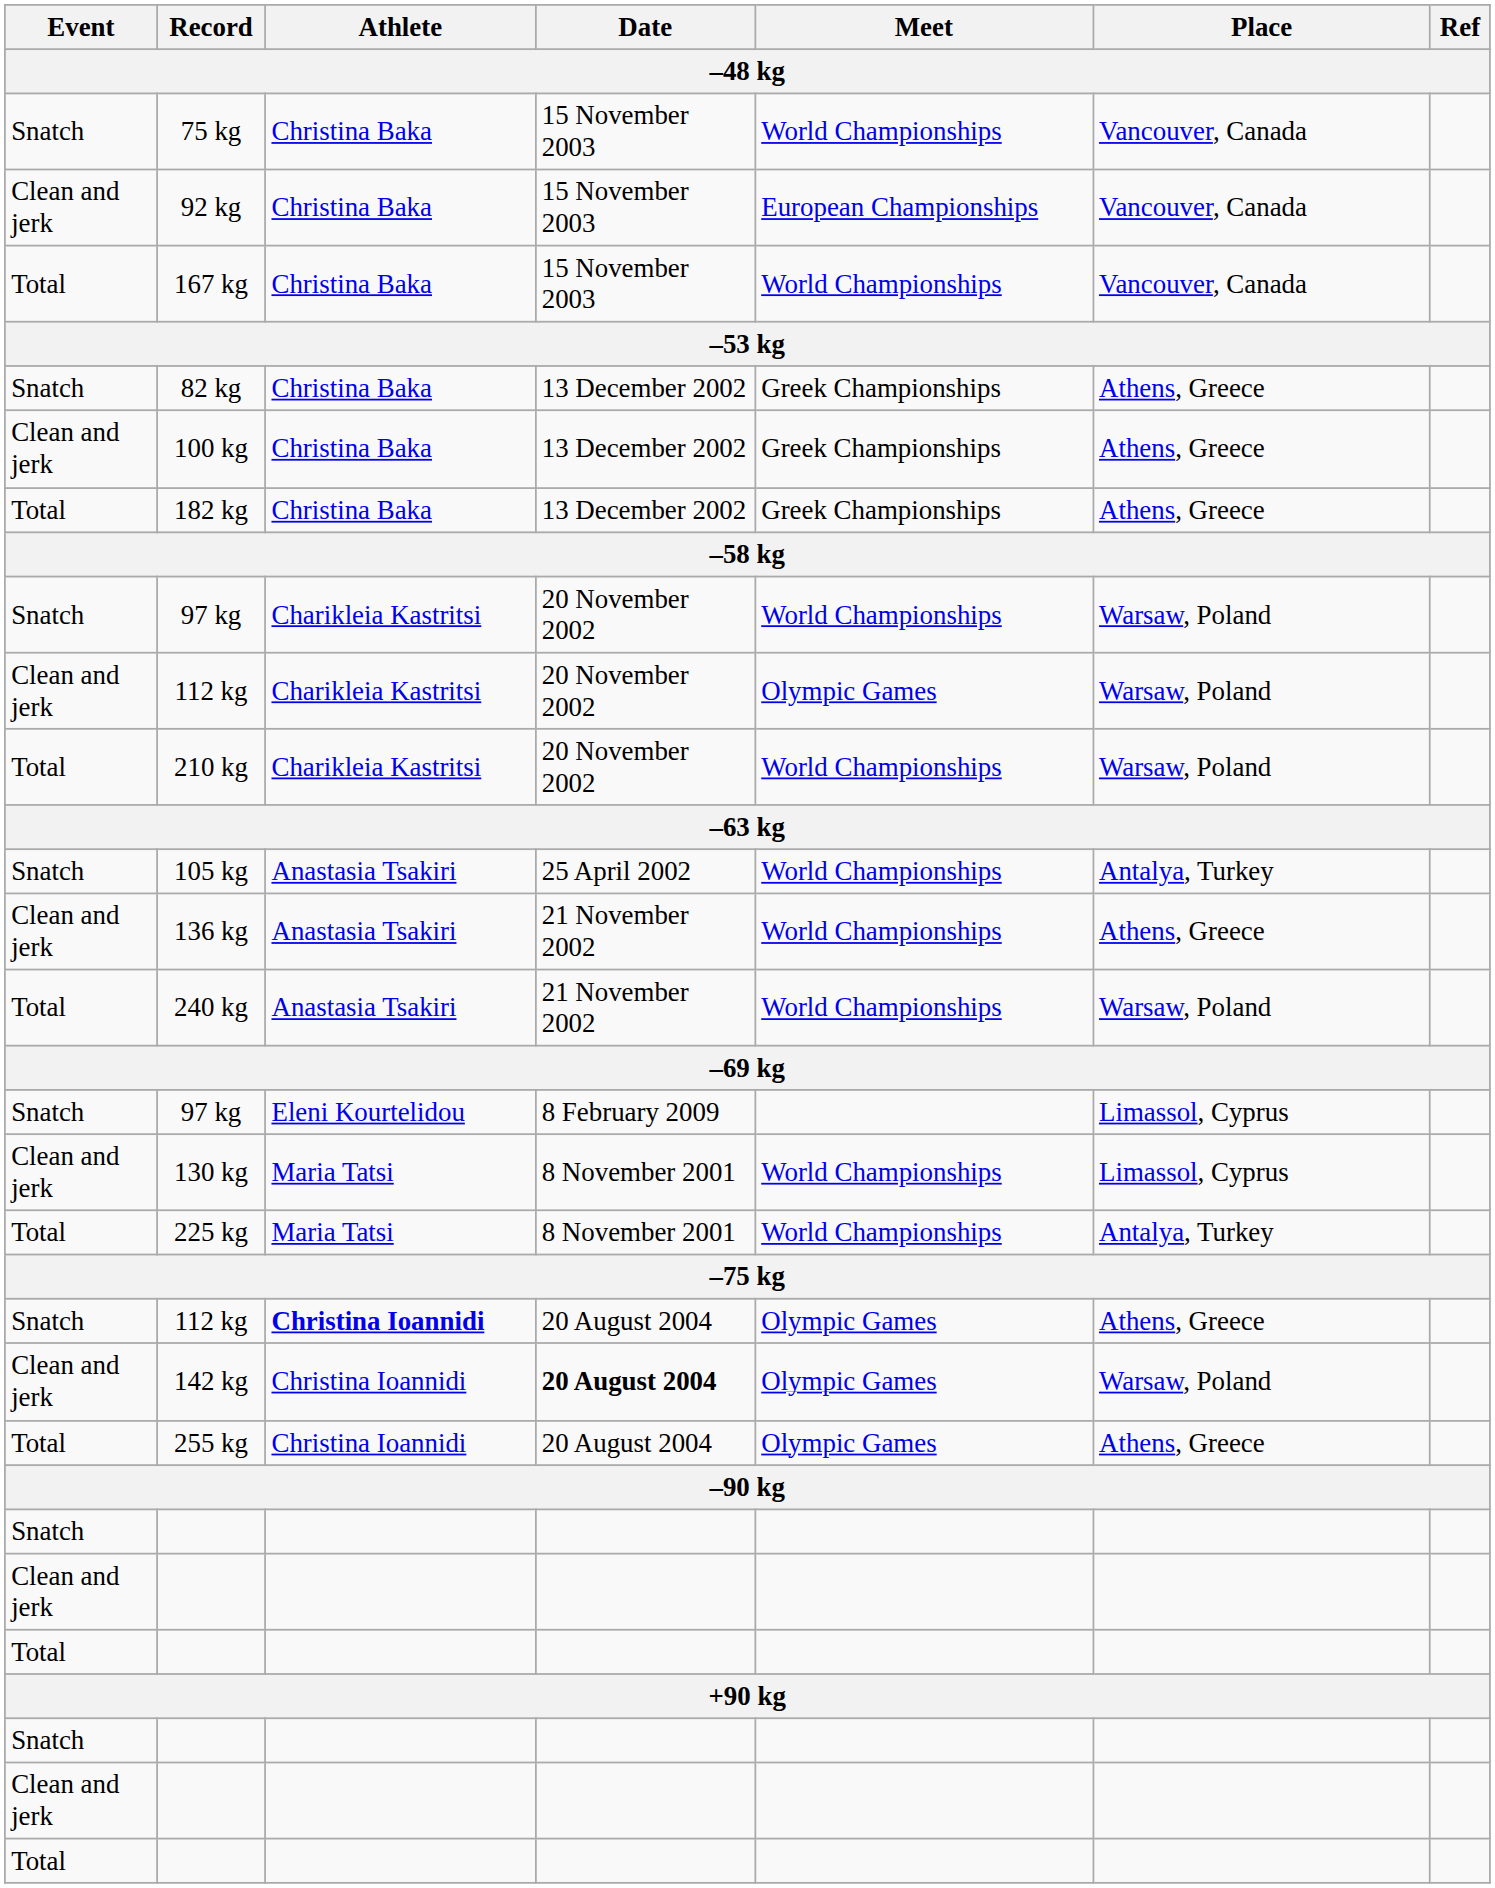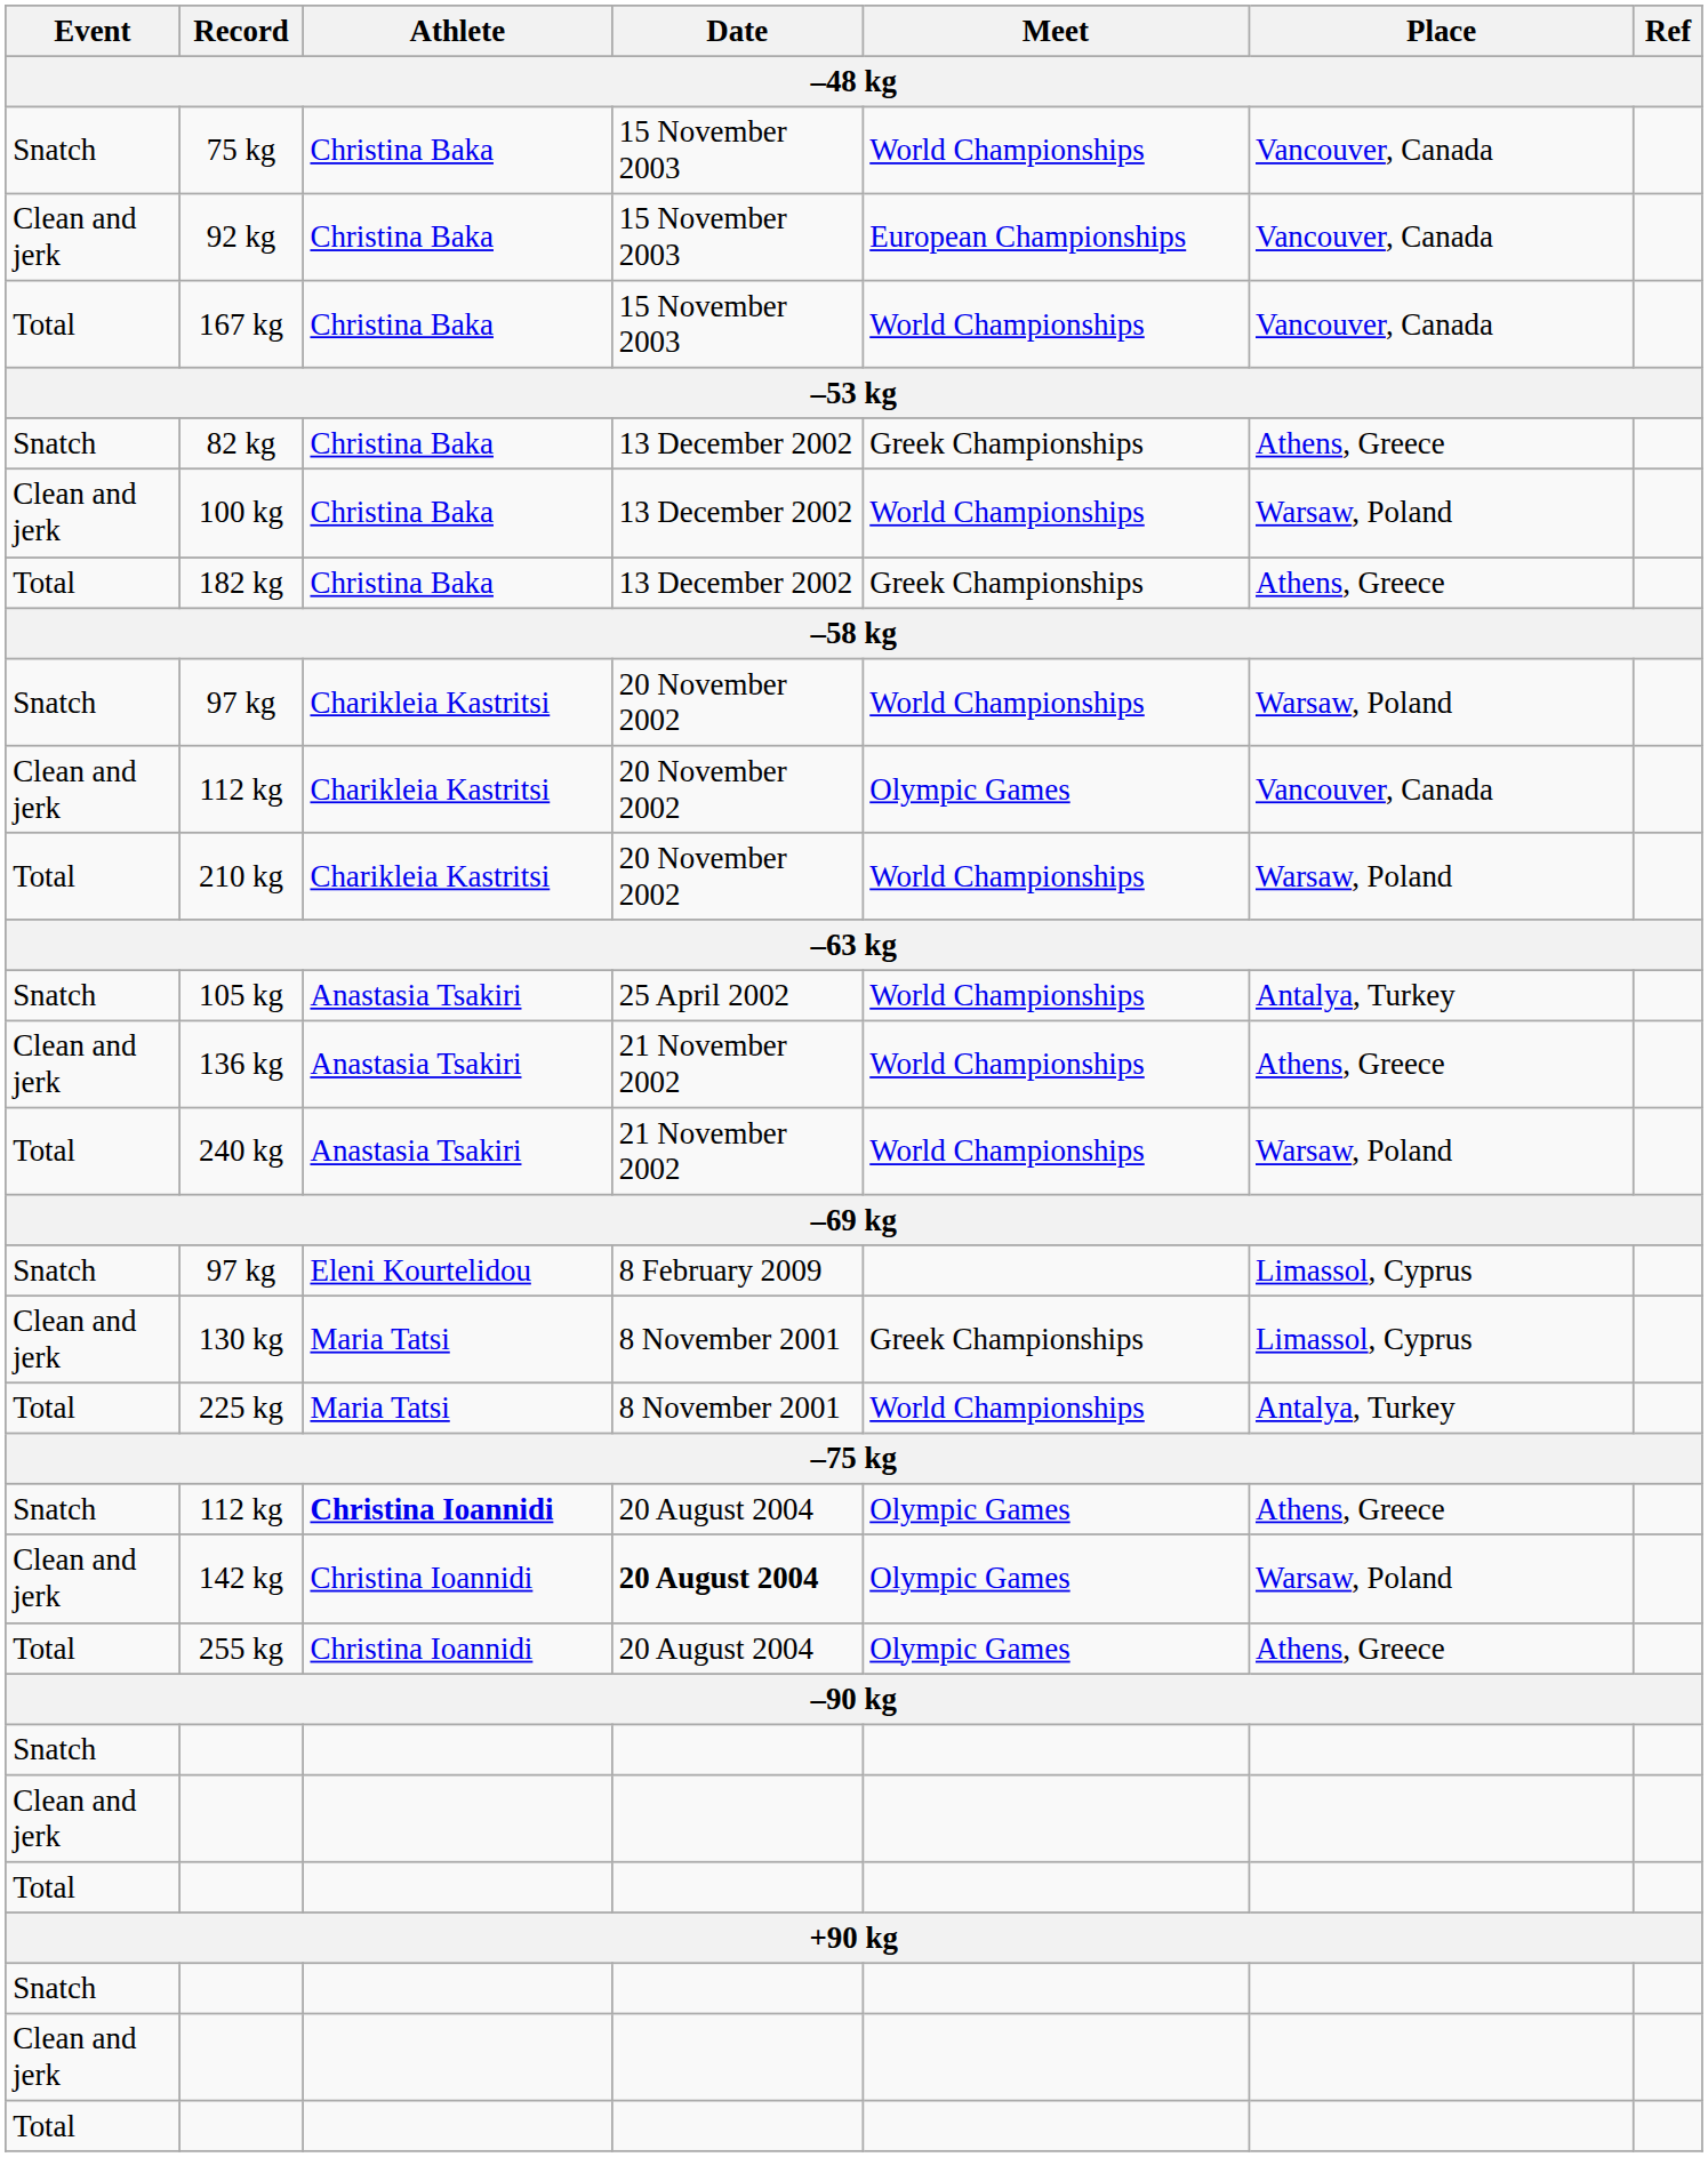 <table class="wikitable" style="font-size:95%; width: 95%;">
 <tr>
 <th width=9%>Event</th>
 <th width=6%>Record</th>
 <th width=16%>Athlete</th>
 <th width=13%>Date</th>
 <th width=20%>Meet</th>
 <th width=20%>Place</th>
 <th width=3%>Ref</th>
 </tr>
 <tr bgcolor="#DDDDDD">
 <th colspan="7">–48 kg</th>
 </tr>
 <tr>
 <td>Snatch</td>
 <td align="center">75 kg</td>
 <td><a href='#'>Christina Baka</a></td>
 <td>15 November 2003</td>
 <td><a href='#'>World Championships</a></td>
 <td><a href='#'>Vancouver</a>, Canada</td>
 <td></td>
 </tr>
 <tr>
 <td>Clean and jerk</td>
 <td align="center">92 kg</td>
 <td><a href='#'>Christina Baka</a></td>
 <td>15 November 2003</td>
 <td><a href='#'>European Championships</a></td>
 <td><a href='#'>Vancouver</a>, Canada</td>
 <td></td>
 </tr>
 <tr>
 <td>Total</td>
 <td align="center">167 kg</td>
 <td><a href='#'>Christina Baka</a></td>
 <td>15 November 2003</td>
 <td><a href='#'>World Championships</a></td>
 <td><a href='#'>Vancouver</a>, Canada</td>
 <td></td>
 </tr>
 <tr bgcolor="#DDDDDD">
 <th colspan="7">–53 kg</th>
 </tr>
 <tr>
 <td>Snatch</td>
 <td align="center">82 kg</td>
 <td><a href='#'>Christina Baka</a></td>
 <td>13 December 2002</td>
 <td>Greek Championships</td>
 <td><a href='#'>Athens</a>, Greece</td>
 <td></td>
 </tr>
 <tr>
 <td>Clean and jerk</td>
 <td align="center">100 kg</td>
 <td><a href='#'>Christina Baka</a></td>
 <td>13 December 2002</td>
-<td>Greek Championships</td>
-<td><a href='#'>Athens</a>, Greece</td>
+<td><a href='#'>World Championships</a></td>
+<td><a href='#'>Warsaw</a>, Poland</td>
 <td></td>
 </tr>
 <tr>
 <td>Total</td>
 <td align="center">182 kg</td>
 <td><a href='#'>Christina Baka</a></td>
 <td>13 December 2002</td>
 <td>Greek Championships</td>
 <td><a href='#'>Athens</a>, Greece</td>
 <td></td>
 </tr>
 <tr bgcolor="#DDDDDD">
 <th colspan="7">–58 kg</th>
 </tr>
 <tr>
 <td>Snatch</td>
 <td align="center">97 kg</td>
 <td><a href='#'>Charikleia Kastritsi</a></td>
 <td>20 November 2002</td>
 <td><a href='#'>World Championships</a></td>
 <td><a href='#'>Warsaw</a>, Poland</td>
 <td></td>
 </tr>
 <tr>
 <td>Clean and jerk</td>
 <td align="center">112 kg</td>
 <td><a href='#'>Charikleia Kastritsi</a></td>
 <td>20 November 2002</td>
 <td><a href='#'>Olympic Games</a></td>
-<td><a href='#'>Warsaw</a>, Poland</td>
+<td><a href='#'>Vancouver</a>, Canada</td>
 <td></td>
 </tr>
 <tr>
 <td>Total</td>
 <td align="center">210 kg</td>
 <td><a href='#'>Charikleia Kastritsi</a></td>
 <td>20 November 2002</td>
 <td><a href='#'>World Championships</a></td>
 <td><a href='#'>Warsaw</a>, Poland</td>
 <td></td>
 </tr>
 <tr bgcolor="#DDDDDD">
 <th colspan="7">–63 kg</th>
 </tr>
 <tr>
 <td>Snatch</td>
 <td align="center">105 kg</td>
 <td><a href='#'>Anastasia Tsakiri</a></td>
 <td>25 April 2002</td>
 <td><a href='#'>World Championships</a></td>
 <td><a href='#'>Antalya</a>, Turkey</td>
 <td></td>
 </tr>
 <tr>
 <td>Clean and jerk</td>
 <td align="center">136 kg</td>
 <td><a href='#'>Anastasia Tsakiri</a></td>
 <td>21 November 2002</td>
 <td><a href='#'>World Championships</a></td>
 <td><a href='#'>Athens</a>, Greece</td>
 <td></td>
 </tr>
 <tr>
 <td>Total</td>
 <td align="center">240 kg</td>
 <td><a href='#'>Anastasia Tsakiri</a></td>
 <td>21 November 2002</td>
 <td><a href='#'>World Championships</a></td>
 <td><a href='#'>Warsaw</a>, Poland</td>
 <td></td>
 </tr>
 <tr bgcolor="#DDDDDD">
 <th colspan="7">–69 kg</th>
 </tr>
 <tr>
 <td>Snatch</td>
 <td align="center">97 kg</td>
 <td><a href='#'>Eleni Kourtelidou</a></td>
 <td>8 February 2009</td>
 <td></td>
 <td><a href='#'>Limassol</a>, Cyprus</td>
 <td></td>
 </tr>
 <tr>
 <td>Clean and jerk</td>
 <td align="center">130 kg</td>
 <td><a href='#'>Maria Tatsi</a></td>
 <td>8 November 2001</td>
-<td><a href='#'>World Championships</a></td>
+<td>Greek Championships</td>
 <td><a href='#'>Limassol</a>, Cyprus</td>
 <td></td>
 </tr>
 <tr>
 <td>Total</td>
 <td align="center">225 kg</td>
 <td><a href='#'>Maria Tatsi</a></td>
 <td>8 November 2001</td>
 <td><a href='#'>World Championships</a></td>
 <td><a href='#'>Antalya</a>, Turkey</td>
 <td></td>
 </tr>
 <tr bgcolor="#DDDDDD">
 <th colspan="7">–75 kg</th>
 </tr>
 <tr>
 <td>Snatch</td>
 <td align="center">112 kg</td>
 <td><strong><a href='#'>Christina Ioannidi</a></strong></td>
 <td>20 August 2004</td>
 <td><a href='#'>Olympic Games</a></td>
 <td><a href='#'>Athens</a>, Greece</td>
 <td></td>
 </tr>
 <tr>
 <td>Clean and jerk</td>
 <td align="center">142 kg</td>
 <td><a href='#'>Christina Ioannidi</a></td>
 <td><strong>20 August 2004</strong></td>
 <td><a href='#'>Olympic Games</a></td>
 <td><a href='#'>Warsaw</a>, Poland</td>
 <td></td>
 </tr>
 <tr>
 <td>Total</td>
 <td align="center">255 kg</td>
 <td><a href='#'>Christina Ioannidi</a></td>
 <td>20 August 2004</td>
 <td><a href='#'>Olympic Games</a></td>
 <td><a href='#'>Athens</a>, Greece</td>
 <td></td>
 </tr>
 <tr bgcolor="#DDDDDD">
 <th colspan="7">–90 kg</th>
 </tr>
 <tr>
 <td>Snatch</td>
 <td align="center"></td>
 <td></td>
 <td></td>
 <td></td>
 <td></td>
 <td></td>
 </tr>
 <tr>
 <td>Clean and jerk</td>
 <td align="center"></td>
 <td></td>
 <td></td>
 <td></td>
 <td></td>
 <td></td>
 </tr>
 <tr>
 <td>Total</td>
 <td align="center"></td>
 <td></td>
 <td></td>
 <td></td>
 <td></td>
 <td></td>
 </tr>
 <tr bgcolor="#DDDDDD">
 <th colspan="7">+90 kg</th>
 </tr>
 <tr>
 <td>Snatch</td>
 <td align="center"></td>
 <td></td>
 <td></td>
 <td></td>
 <td></td>
 <td></td>
 </tr>
 <tr>
 <td>Clean and jerk</td>
 <td align="center"></td>
 <td></td>
 <td></td>
 <td></td>
 <td></td>
 <td></td>
 </tr>
 <tr>
 <td>Total</td>
 <td align="center"></td>
 <td></td>
 <td></td>
 <td></td>
 <td></td>
 <td></td>
 </tr>
 </table>
